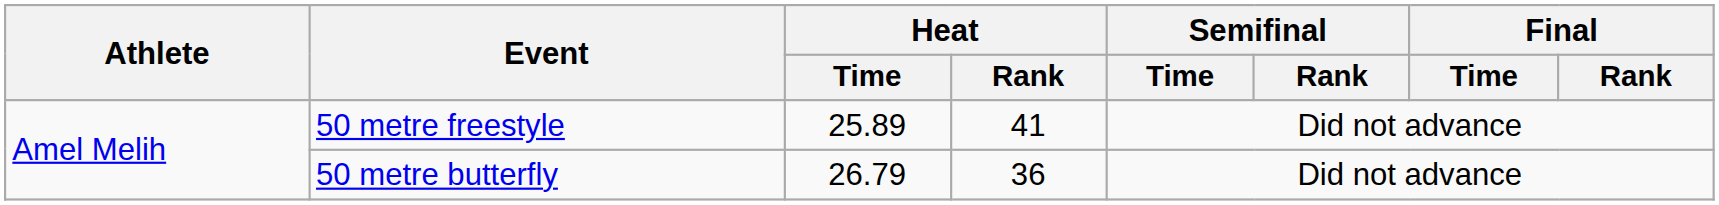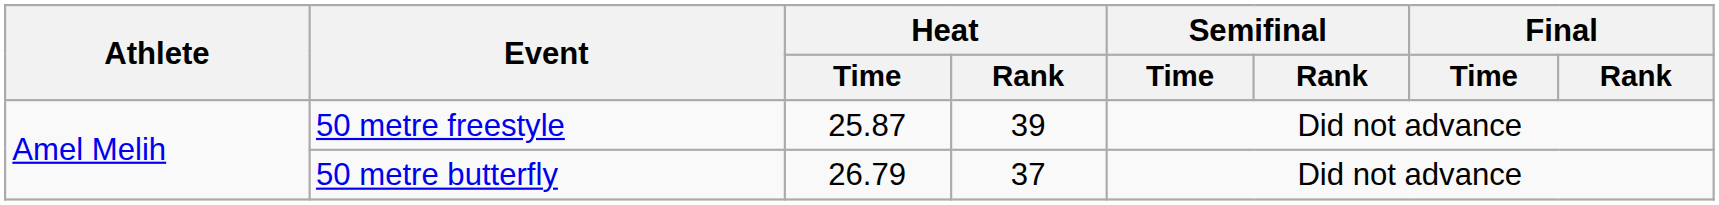 <table class="wikitable" style="text-align:center; font-size:90%; width:50%;">
 <tr>
 <th rowspan="2">Athlete</th>
 <th rowspan="2">Event</th>
 <th colspan="2">Heat</th>
 <th colspan="2">Semifinal</th>
 <th colspan="2">Final</th>
 </tr>
 <tr style="font-size:95%">
 <th>Time</th>
 <th>Rank</th>
 <th>Time</th>
 <th>Rank</th>
 <th>Time</th>
 <th>Rank</th>
 </tr>
 <tr>
 <td align=left rowspan=2><a href='#'>Amel Melih</a></td>
 <td align=left><a href='#'>50 metre freestyle</a></td>
-<td>25.89</td>
-<td>41</td>
+<td>25.87</td>
+<td>39</td>
 <td colspan=4>Did not advance</td>
 </tr>
 <tr>
 <td align=left><a href='#'>50 metre butterfly</a></td>
 <td>26.79</td>
-<td>36</td>
+<td>37</td>
 <td colspan=4>Did not advance</td>
 </tr>
 </table>
